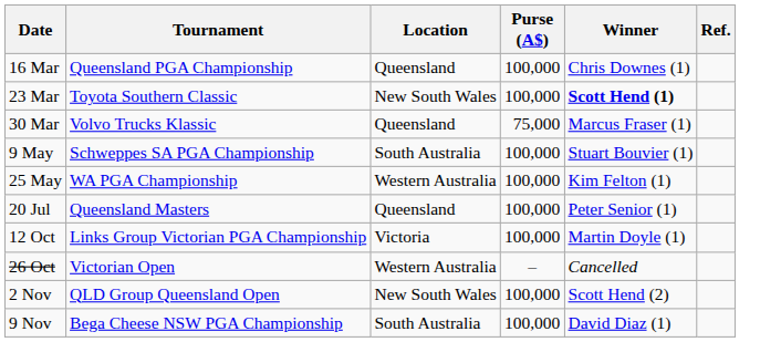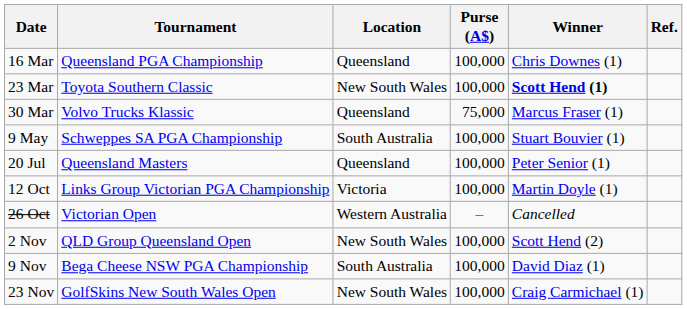 <table class="wikitable" style="font-size:95%">
 <tr>
 <th>Date</th>
 <th>Tournament</th>
 <th>Location</th>
 <th>Purse<br>(<a href='#'>A$</a>)</th>
 <th>Winner</th>
 <th>Ref.</th>
 </tr>
 <tr>
 <td>16 Mar</td>
 <td><a href='#'>Queensland PGA Championship</a></td>
 <td>Queensland</td>
 <td align=right>100,000</td>
 <td> <a href='#'>Chris Downes</a> (1)</td>
 <td></td>
 </tr>
 <tr>
 <td>23 Mar</td>
 <td><a href='#'>Toyota Southern Classic</a></td>
 <td>New South Wales</td>
 <td align=right>100,000</td>
 <td><strong> <a href='#'>Scott Hend</a> (1)</strong></td>
 <td></td>
 </tr>
 <tr>
 <td>30 Mar</td>
 <td><a href='#'>Volvo Trucks Klassic</a></td>
 <td>Queensland</td>
 <td align=right>75,000</td>
 <td> <a href='#'>Marcus Fraser</a> (1)</td>
 <td></td>
 </tr>
 <tr>
 <td>9 May</td>
 <td><a href='#'>Schweppes SA PGA Championship</a></td>
 <td>South Australia</td>
 <td align=right>100,000</td>
 <td> <a href='#'>Stuart Bouvier</a> (1)</td>
 <td></td>
 </tr>
 <tr>
-<td>25 May</td>
-<td><a href='#'>WA PGA Championship</a></td>
-<td>Western Australia</td>
-<td align=right>100,000</td>
-<td> <a href='#'>Kim Felton</a> (1)</td>
-<td></td>
-</tr>
-<tr>
 <td>20 Jul</td>
 <td><a href='#'>Queensland Masters</a></td>
 <td>Queensland</td>
 <td align=right>100,000</td>
 <td> <a href='#'>Peter Senior</a> (1)</td>
 <td></td>
 </tr>
 <tr>
 <td>12 Oct</td>
 <td><a href='#'>Links Group Victorian PGA Championship</a></td>
 <td>Victoria</td>
 <td align=right>100,000</td>
 <td> <a href='#'>Martin Doyle</a> (1)</td>
 <td></td>
 </tr>
 <tr>
 <td><s>26 Oct</s></td>
 <td><a href='#'>Victorian Open</a></td>
 <td>Western Australia</td>
 <td align=center>–</td>
 <td><em>Cancelled</em></td>
 <td></td>
 </tr>
 <tr>
 <td>2 Nov</td>
 <td><a href='#'>QLD Group Queensland Open</a></td>
 <td>New South Wales</td>
 <td align=right>100,000</td>
 <td> <a href='#'>Scott Hend</a> (2)</td>
 <td></td>
 </tr>
 <tr>
 <td>9 Nov</td>
 <td><a href='#'>Bega Cheese NSW PGA Championship</a></td>
 <td>South Australia</td>
 <td align=right>100,000</td>
 <td> <a href='#'>David Diaz</a> (1)</td>
 <td></td>
 </tr>
+<tr>
+<td>23 Nov</td>
+<td><a href='#'>GolfSkins New South Wales Open</a></td>
+<td>New South Wales</td>
+<td align=right>100,000</td>
+<td> <a href='#'>Craig Carmichael</a> (1)</td>
+<td></td>
+</tr>
 </table>
